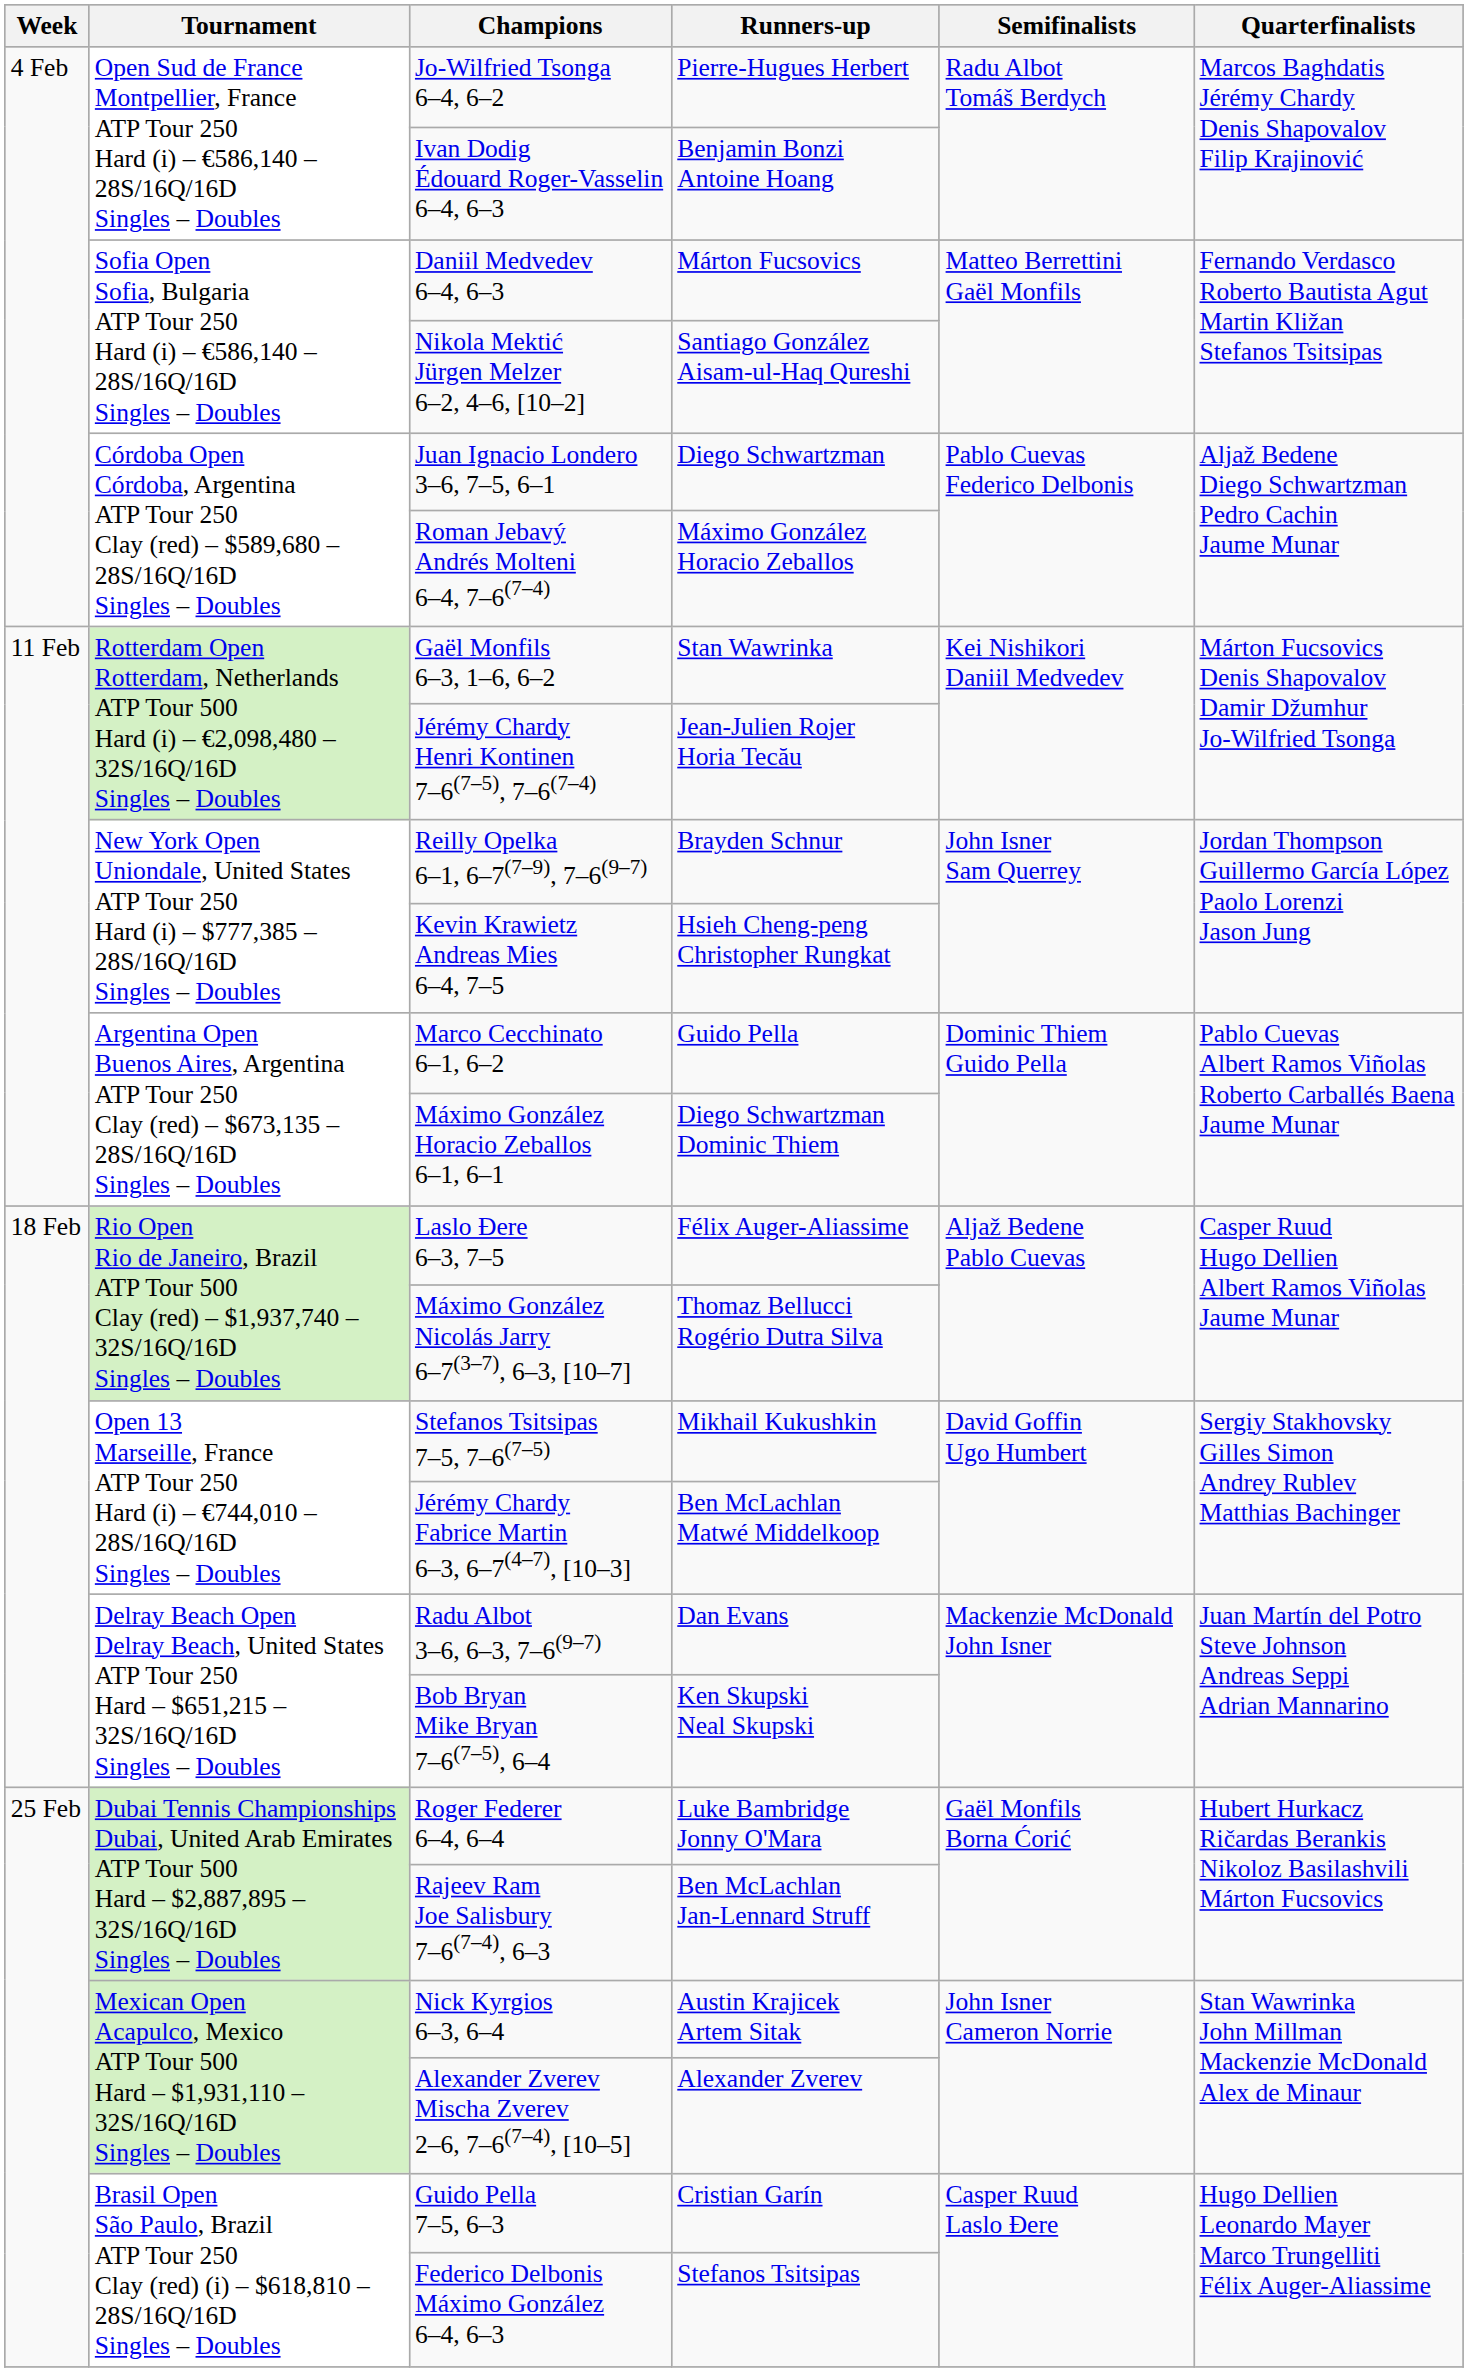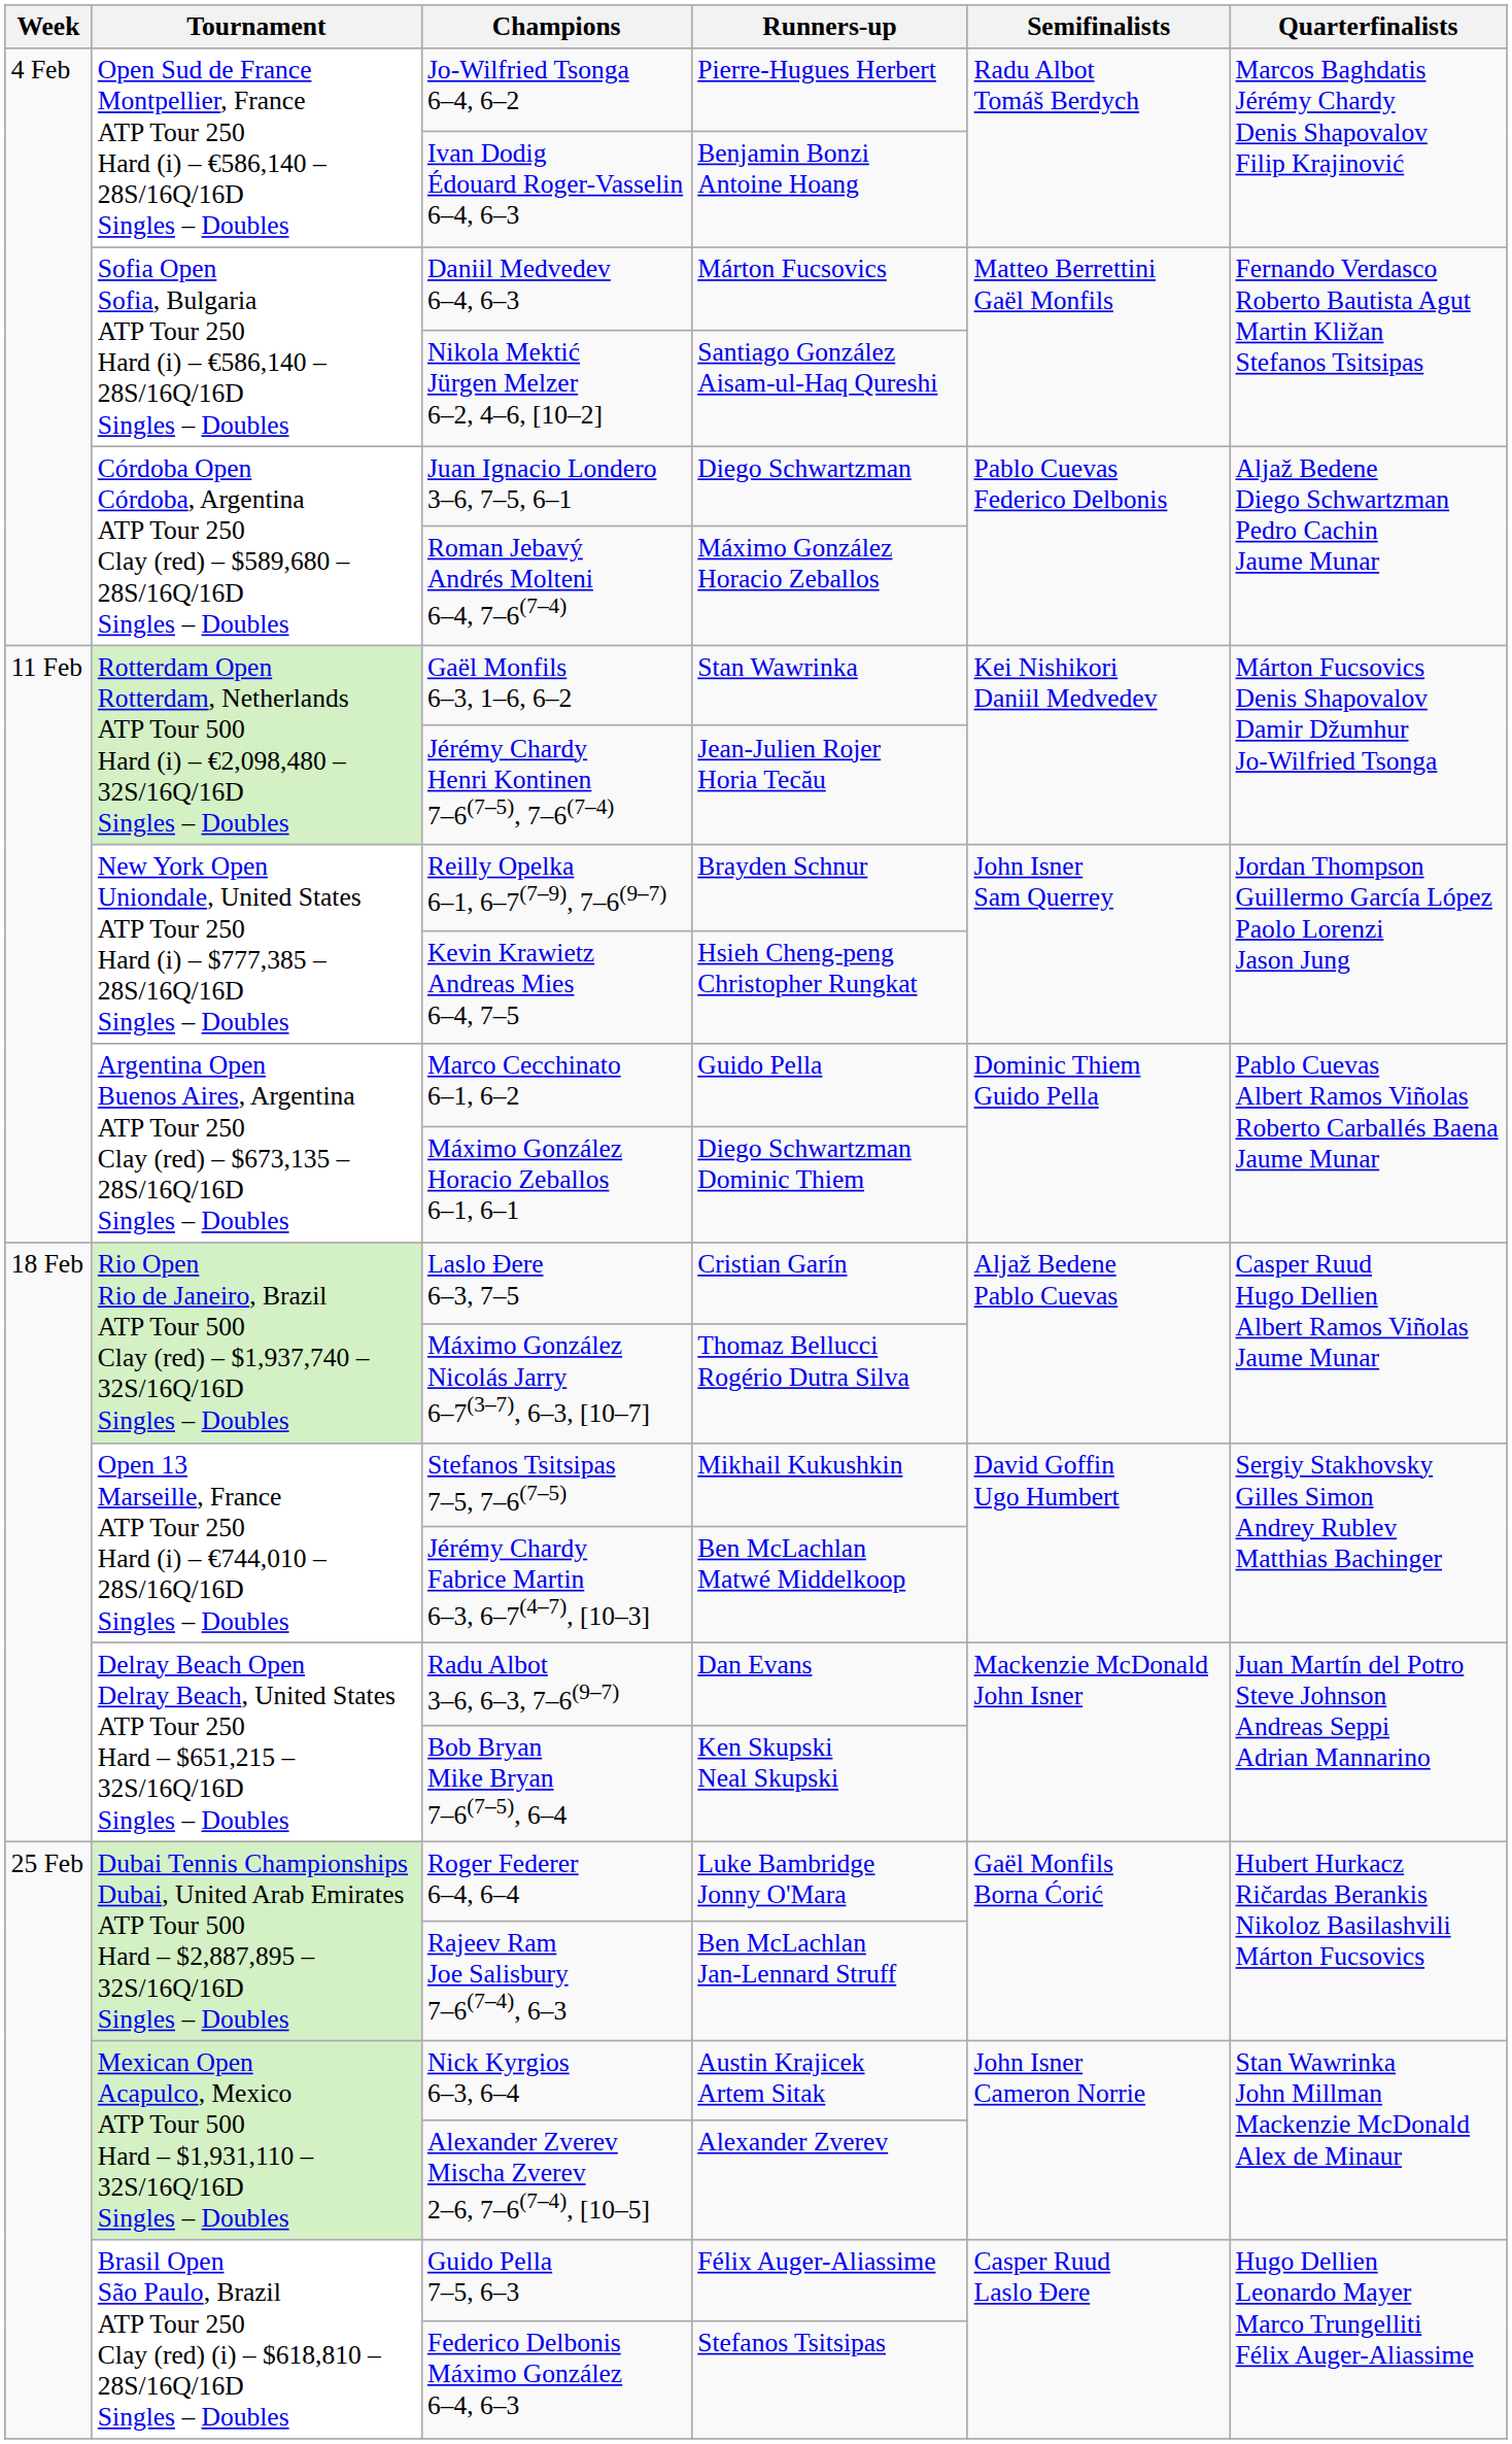 <table class=wikitable style=font-size:95%>
 <tr>
 <th style="width:48px;">Week</th>
 <th style="width:250px;">Tournament</th>
 <th style="width:205px;">Champions</th>
 <th style="width:205px;">Runners-up</th>
 <th style="width:190px;">Semifinalists</th>
 <th style="width:190px;">Quarterfinalists</th>
 </tr>
 <tr valign=top>
 <td rowspan=6>4 Feb</td>
 <td style="background:#fff;" rowspan="2"><a href='#'>Open Sud de France</a><br> <a href='#'>Montpellier</a>, France<br>ATP Tour 250<br>Hard (i) – €586,140 – 28S/16Q/16D<br><a href='#'>Singles</a> – <a href='#'>Doubles</a></td>
 <td> <a href='#'>Jo-Wilfried Tsonga</a> <br> 6–4, 6–2</td>
 <td> <a href='#'>Pierre-Hugues Herbert</a></td>
 <td rowspan=2> <a href='#'>Radu Albot</a> <br>  <a href='#'>Tomáš Berdych</a></td>
 <td rowspan=2> <a href='#'>Marcos Baghdatis</a> <br>  <a href='#'>Jérémy Chardy</a> <br>  <a href='#'>Denis Shapovalov</a> <br>  <a href='#'>Filip Krajinović</a></td>
 </tr>
 <tr valign=top>
 <td> <a href='#'>Ivan Dodig</a> <br>  <a href='#'>Édouard Roger-Vasselin</a> <br>6–4, 6–3</td>
 <td> <a href='#'>Benjamin Bonzi</a> <br>  <a href='#'>Antoine Hoang</a></td>
 </tr>
 <tr valign=top>
 <td style="background:#fff;" rowspan="2"><a href='#'>Sofia Open</a> <br> <a href='#'>Sofia</a>, Bulgaria<br>ATP Tour 250<br>Hard (i) – €586,140 – 28S/16Q/16D<br><a href='#'>Singles</a> – <a href='#'>Doubles</a></td>
 <td> <a href='#'>Daniil Medvedev</a> <br>6–4, 6–3</td>
 <td> <a href='#'>Márton Fucsovics</a></td>
 <td rowspan=2> <a href='#'>Matteo Berrettini</a> <br>  <a href='#'>Gaël Monfils</a></td>
 <td rowspan=2> <a href='#'>Fernando Verdasco</a> <br>  <a href='#'>Roberto Bautista Agut</a> <br>  <a href='#'>Martin Kližan</a> <br>  <a href='#'>Stefanos Tsitsipas</a></td>
 </tr>
 <tr valign=top>
 <td> <a href='#'>Nikola Mektić</a> <br>  <a href='#'>Jürgen Melzer</a> <br>6–2, 4–6, [10–2]</td>
 <td> <a href='#'>Santiago González</a><br> <a href='#'>Aisam-ul-Haq Qureshi</a></td>
 </tr>
 <tr valign=top>
 <td style="background:#fff;" rowspan="2"><a href='#'>Córdoba Open</a><br> <a href='#'>Córdoba</a>, Argentina<br>ATP Tour 250<br>Clay (red) – $589,680 – 28S/16Q/16D<br><a href='#'>Singles</a> – <a href='#'>Doubles</a></td>
 <td> <a href='#'>Juan Ignacio Londero</a><br>3–6, 7–5, 6–1</td>
 <td> <a href='#'>Diego Schwartzman</a></td>
 <td rowspan=2> <a href='#'>Pablo Cuevas</a>   <br>  <a href='#'>Federico Delbonis</a></td>
 <td rowspan=2> <a href='#'>Aljaž Bedene</a> <br>  <a href='#'>Diego Schwartzman</a> <br>  <a href='#'>Pedro Cachin</a> <br>  <a href='#'>Jaume Munar</a></td>
 </tr>
 <tr valign=top>
 <td> <a href='#'>Roman Jebavý</a> <br>  <a href='#'>Andrés Molteni</a> <br>6–4, 7–6<sup>(7–4)</sup></td>
 <td> <a href='#'>Máximo González</a> <br>  <a href='#'>Horacio Zeballos</a></td>
 </tr>
 <tr valign=top>
 <td rowspan=6>11 Feb</td>
 <td style="background:#D4F1C5;" rowspan="2"><a href='#'>Rotterdam Open</a><br> <a href='#'>Rotterdam</a>, Netherlands<br>ATP Tour 500<br>Hard (i) – €2,098,480 – 32S/16Q/16D<br><a href='#'>Singles</a> – <a href='#'>Doubles</a></td>
 <td> <a href='#'>Gaël Monfils</a><br>6–3, 1–6, 6–2</td>
 <td> <a href='#'>Stan Wawrinka</a></td>
 <td rowspan=2> <a href='#'>Kei Nishikori</a> <br>  <a href='#'>Daniil Medvedev</a></td>
 <td rowspan=2> <a href='#'>Márton Fucsovics</a> <br> <a href='#'>Denis Shapovalov</a> <br>  <a href='#'>Damir Džumhur</a> <br> <a href='#'>Jo-Wilfried Tsonga</a></td>
 </tr>
 <tr valign=top>
 <td> <a href='#'>Jérémy Chardy</a> <br>  <a href='#'>Henri Kontinen</a><br>7–6<sup>(7–5)</sup>, 7–6<sup>(7–4)</sup></td>
 <td> <a href='#'>Jean-Julien Rojer</a> <br>  <a href='#'>Horia Tecău</a></td>
 </tr>
 <tr valign=top>
 <td style="background:#fff;" rowspan="2"><a href='#'>New York Open</a><br> <a href='#'>Uniondale</a>, United States<br>ATP Tour 250<br>Hard (i) – $777,385 – 28S/16Q/16D<br><a href='#'>Singles</a> – <a href='#'>Doubles</a></td>
 <td> <a href='#'>Reilly Opelka</a><br>6–1, 6–7<sup>(7–9)</sup>, 7–6<sup>(9–7)</sup></td>
 <td> <a href='#'>Brayden Schnur</a></td>
 <td rowspan=2> <a href='#'>John Isner</a> <br>  <a href='#'>Sam Querrey</a></td>
 <td rowspan=2> <a href='#'>Jordan Thompson</a> <br> <a href='#'>Guillermo García López</a>  <br> <a href='#'>Paolo Lorenzi</a> <br>  <a href='#'>Jason Jung</a></td>
 </tr>
 <tr valign=top>
 <td> <a href='#'>Kevin Krawietz</a><br> <a href='#'>Andreas Mies</a><br>6–4, 7–5</td>
 <td> <a href='#'>Hsieh Cheng-peng</a> <br>  <a href='#'>Christopher Rungkat</a></td>
 </tr>
 <tr valign=top>
 <td style="background:#fff;" rowspan="2"><a href='#'>Argentina Open</a><br> <a href='#'>Buenos Aires</a>, Argentina<br>ATP Tour 250<br>Clay (red) – $673,135 – 28S/16Q/16D<br><a href='#'>Singles</a> – <a href='#'>Doubles</a></td>
 <td> <a href='#'>Marco Cecchinato</a><br>6–1, 6–2</td>
 <td> <a href='#'>Guido Pella</a></td>
 <td rowspan=2> <a href='#'>Dominic Thiem</a> <br>  <a href='#'>Guido Pella</a></td>
 <td rowspan=2> <a href='#'>Pablo Cuevas</a> <br> <a href='#'>Albert Ramos Viñolas</a> <br> <a href='#'>Roberto Carballés Baena</a> <br> <a href='#'>Jaume Munar</a></td>
 </tr>
 <tr valign=top>
 <td> <a href='#'>Máximo González</a><br> <a href='#'>Horacio Zeballos</a><br>6–1, 6–1</td>
 <td> <a href='#'>Diego Schwartzman</a><br> <a href='#'>Dominic Thiem</a></td>
 </tr>
 <tr valign=top>
 <td rowspan=6>18 Feb</td>
 <td style="background:#D4F1C5;" rowspan=2><a href='#'>Rio Open</a><br> <a href='#'>Rio de Janeiro</a>, Brazil<br>ATP Tour 500<br>Clay (red) – $1,937,740 – 32S/16Q/16D<br><a href='#'>Singles</a> – <a href='#'>Doubles</a></td>
 <td> <a href='#'>Laslo Đere</a> <br>6–3, 7–5</td>
-<td> <a href='#'>Félix Auger-Aliassime</a></td>
+<td> <a href='#'>Cristian Garín</a></td>
 <td rowspan=2> <a href='#'>Aljaž Bedene</a> <br>  <a href='#'>Pablo Cuevas</a></td>
 <td rowspan=2> <a href='#'>Casper Ruud</a> <br>  <a href='#'>Hugo Dellien</a><br>  <a href='#'>Albert Ramos Viñolas</a> <br>  <a href='#'>Jaume Munar</a></td>
 </tr>
 <tr valign=top>
 <td> <a href='#'>Máximo González</a><br> <a href='#'>Nicolás Jarry</a><br>6–7<sup>(3–7)</sup>, 6–3, [10–7]</td>
 <td> <a href='#'>Thomaz Bellucci</a><br> <a href='#'>Rogério Dutra Silva</a></td>
 </tr>
 <tr valign=top>
 <td style="background:#fff;" rowspan=2><a href='#'>Open 13</a><br> <a href='#'>Marseille</a>, France<br>ATP Tour 250<br>Hard (i) – €744,010 – 28S/16Q/16D<br><a href='#'>Singles</a> – <a href='#'>Doubles</a></td>
 <td> <a href='#'>Stefanos Tsitsipas</a><br>7–5, 7–6<sup>(7–5)</sup></td>
 <td> <a href='#'>Mikhail Kukushkin</a></td>
 <td rowspan=2> <a href='#'>David Goffin</a> <br>  <a href='#'>Ugo Humbert</a></td>
 <td rowspan=2> <a href='#'>Sergiy Stakhovsky</a> <br>  <a href='#'>Gilles Simon</a> <br>  <a href='#'>Andrey Rublev</a> <br>  <a href='#'>Matthias Bachinger</a></td>
 </tr>
 <tr valign=top>
 <td> <a href='#'>Jérémy Chardy</a><br> <a href='#'>Fabrice Martin</a><br>6–3, 6–7<sup>(4–7)</sup>, [10–3]</td>
 <td> <a href='#'>Ben McLachlan</a><br> <a href='#'>Matwé Middelkoop</a></td>
 </tr>
 <tr valign=top>
 <td style="background:#fff;" rowspan=2><a href='#'>Delray Beach Open</a><br> <a href='#'>Delray Beach</a>, United States<br>ATP Tour 250<br>Hard – $651,215 – 32S/16Q/16D<br><a href='#'>Singles</a> – <a href='#'>Doubles</a></td>
 <td> <a href='#'>Radu Albot</a> <br>3–6, 6–3, 7–6<sup>(9–7)</sup></td>
 <td> <a href='#'>Dan Evans</a></td>
 <td rowspan=2> <a href='#'>Mackenzie McDonald</a> <br>  <a href='#'>John Isner</a></td>
 <td rowspan=2> <a href='#'>Juan Martín del Potro</a> <br>  <a href='#'>Steve Johnson</a><br>  <a href='#'>Andreas Seppi</a> <br>  <a href='#'>Adrian Mannarino</a></td>
 </tr>
 <tr valign=top>
 <td> <a href='#'>Bob Bryan</a><br> <a href='#'>Mike Bryan</a><br>7–6<sup>(7–5)</sup>, 6–4</td>
 <td> <a href='#'>Ken Skupski</a><br> <a href='#'>Neal Skupski</a></td>
 </tr>
 <tr valign=top>
 <td rowspan=6>25 Feb</td>
 <td style="background:#D4F1C5;" rowspan=2><a href='#'>Dubai Tennis Championships</a><br> <a href='#'>Dubai</a>, United Arab Emirates<br>ATP Tour 500<br>Hard – $2,887,895 – 32S/16Q/16D<br><a href='#'>Singles</a> – <a href='#'>Doubles</a></td>
 <td> <a href='#'>Roger Federer</a><br>6–4, 6–4</td>
 <td> <a href='#'>Luke Bambridge</a> <br>  <a href='#'>Jonny O'Mara</a></td>
 <td rowspan=2> <a href='#'>Gaël Monfils</a> <br>  <a href='#'>Borna Ćorić</a></td>
 <td rowspan=2> <a href='#'>Hubert Hurkacz</a> <br>  <a href='#'>Ričardas Berankis</a> <br>  <a href='#'>Nikoloz Basilashvili</a> <br>  <a href='#'>Márton Fucsovics</a></td>
 </tr>
 <tr valign=top>
 <td> <a href='#'>Rajeev Ram</a> <br>  <a href='#'>Joe Salisbury</a> <br> 7–6<sup>(7–4)</sup>, 6–3</td>
 <td> <a href='#'>Ben McLachlan</a> <br>  <a href='#'>Jan-Lennard Struff</a></td>
 </tr>
 <tr valign=top>
 <td style="background:#D4F1C5;" rowspan=2><a href='#'>Mexican Open</a><br> <a href='#'>Acapulco</a>, Mexico<br>ATP Tour 500<br>Hard – $1,931,110 – 32S/16Q/16D<br><a href='#'>Singles</a> – <a href='#'>Doubles</a></td>
 <td> <a href='#'>Nick Kyrgios</a><br>6–3, 6–4</td>
 <td> <a href='#'>Austin Krajicek</a><br> <a href='#'>Artem Sitak</a></td>
 <td rowspan=2> <a href='#'>John Isner</a> <br>  <a href='#'>Cameron Norrie</a></td>
 <td rowspan=2> <a href='#'>Stan Wawrinka</a> <br>  <a href='#'>John Millman</a> <br>  <a href='#'>Mackenzie McDonald</a> <br>  <a href='#'>Alex de Minaur</a></td>
 </tr>
 <tr valign=top>
 <td> <a href='#'>Alexander Zverev</a> <br>  <a href='#'>Mischa Zverev</a> <br> 2–6, 7–6<sup>(7–4)</sup>, [10–5]</td>
 <td> <a href='#'>Alexander Zverev</a></td>
 </tr>
 <tr valign=top>
 <td style="background:#fff;" rowspan=2><a href='#'>Brasil Open</a><br> <a href='#'>São Paulo</a>, Brazil<br>ATP Tour 250<br>Clay (red) (i) – $618,810 – 28S/16Q/16D<br><a href='#'>Singles</a> – <a href='#'>Doubles</a></td>
 <td> <a href='#'>Guido Pella</a> <br> 7–5, 6–3</td>
-<td> <a href='#'>Cristian Garín</a></td>
+<td> <a href='#'>Félix Auger-Aliassime</a></td>
 <td rowspan=2> <a href='#'>Casper Ruud</a> <br>  <a href='#'>Laslo Đere</a></td>
 <td rowspan=2> <a href='#'>Hugo Dellien</a> <br>  <a href='#'>Leonardo Mayer</a><br>  <a href='#'>Marco Trungelliti</a> <br>  <a href='#'>Félix Auger-Aliassime</a></td>
 </tr>
 <tr valign=top>
 <td> <a href='#'>Federico Delbonis</a> <br>  <a href='#'>Máximo González</a> <br> 6–4, 6–3</td>
 <td> <a href='#'>Stefanos Tsitsipas</a></td>
 </tr>
 </table>
